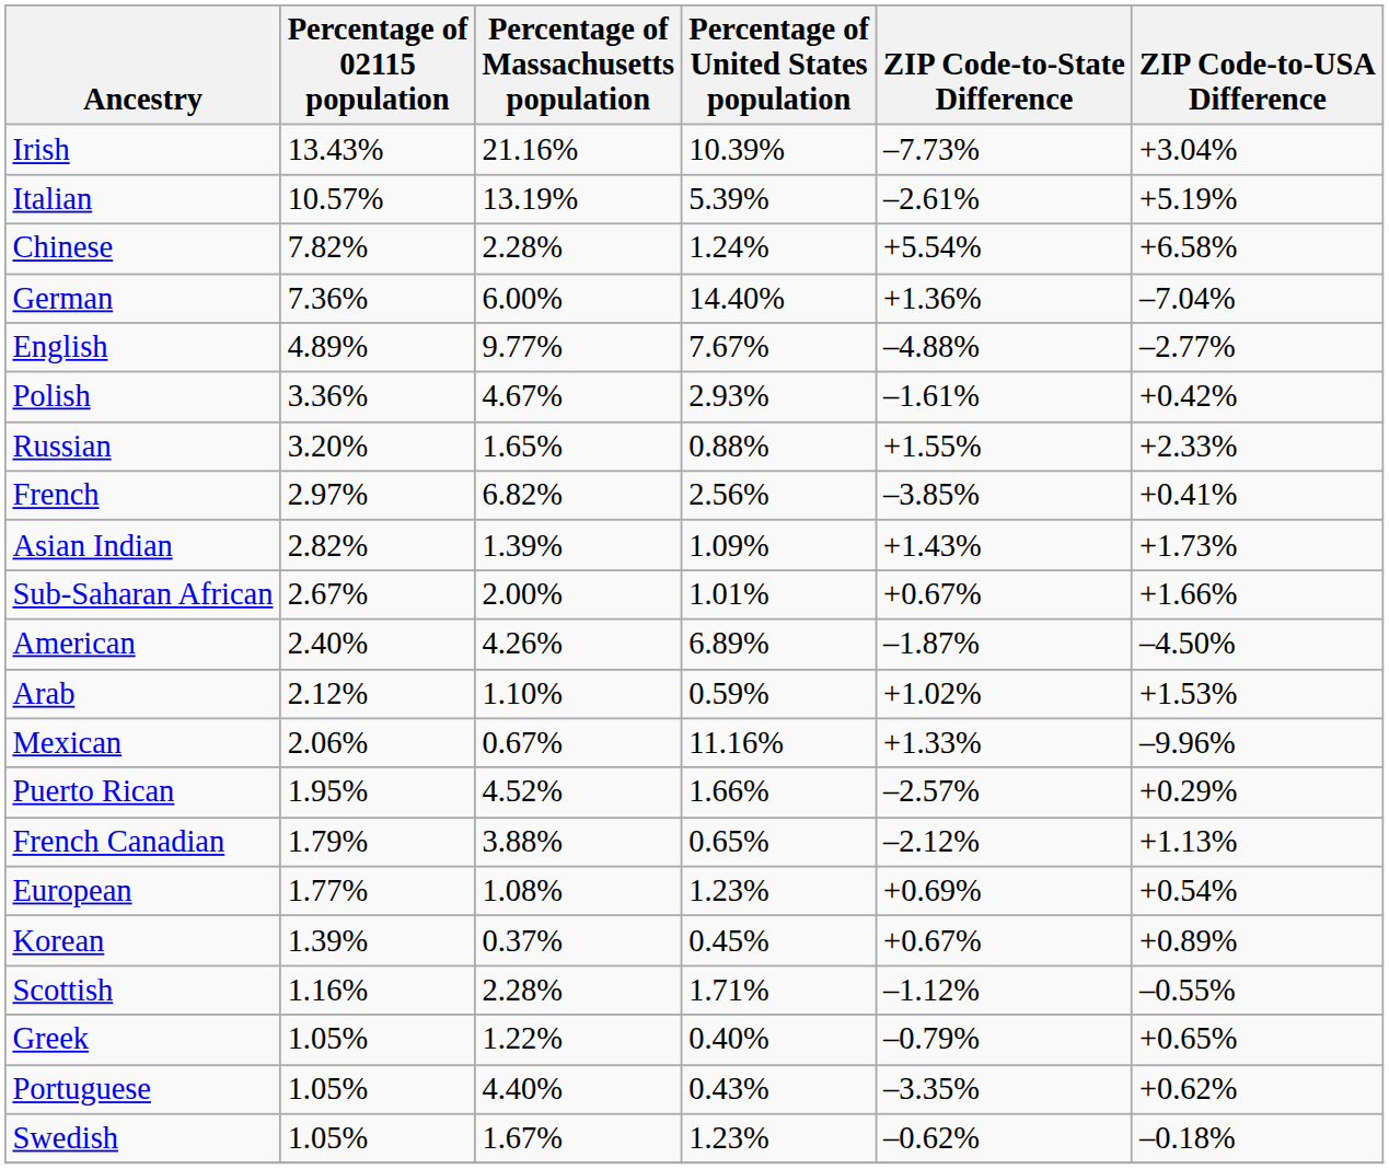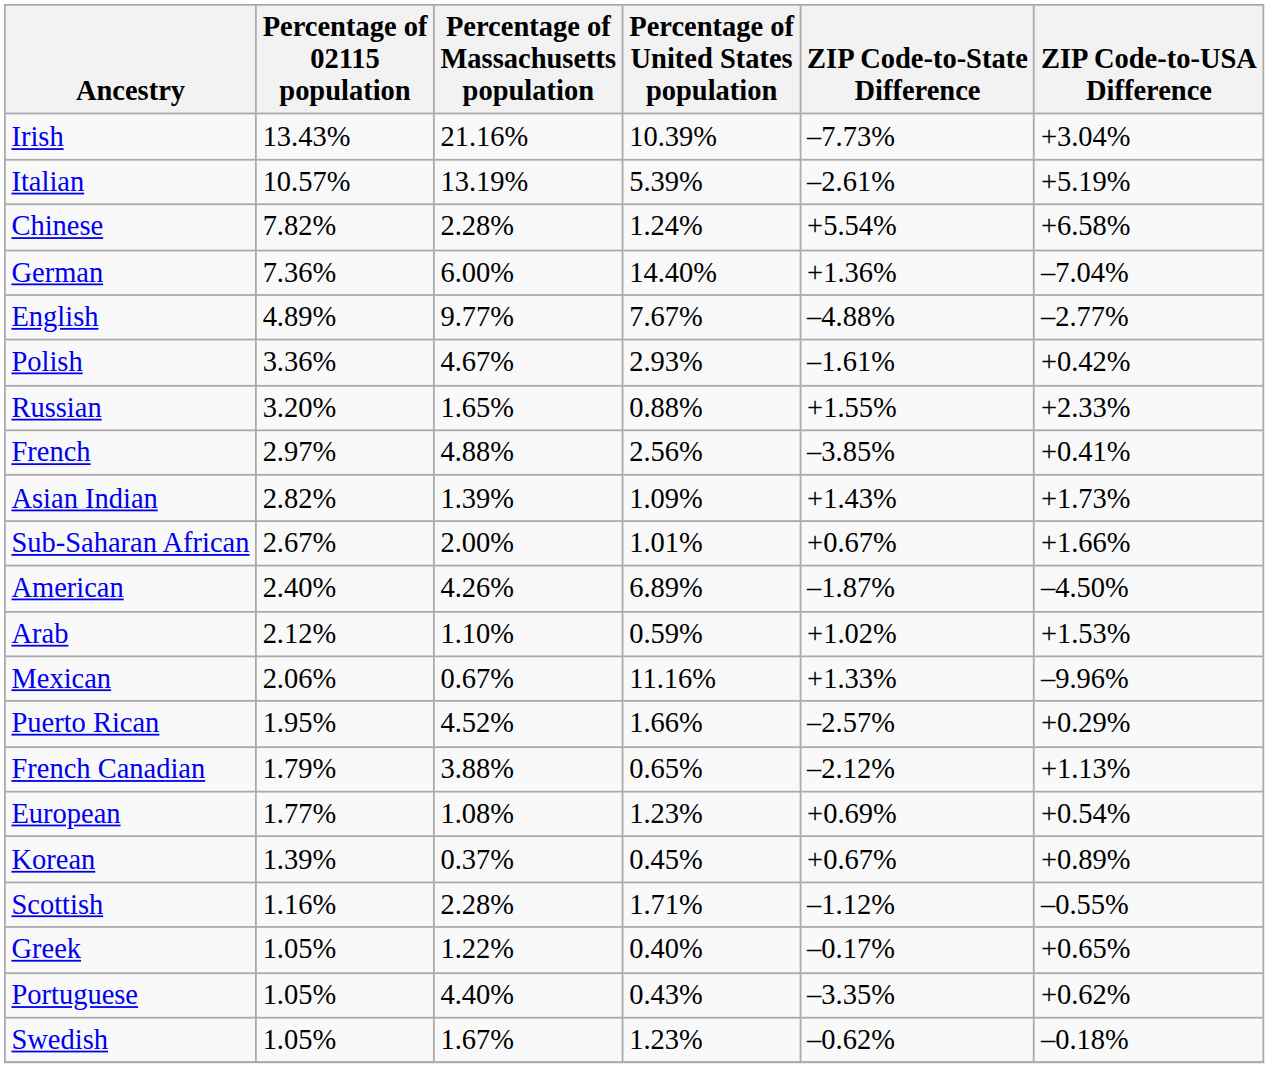 <table class="wikitable sortable">
 <tr valign=bottom>
 <th>Ancestry</th>
 <th>Percentage of<br>02115<br>population</th>
 <th>Percentage of<br>Massachusetts<br>population</th>
 <th>Percentage of<br>United States<br>population</th>
 <th>ZIP Code-to-State<br>Difference</th>
 <th>ZIP Code-to-USA<br>Difference</th>
 </tr>
 <tr>
 <td><a href='#'>Irish</a></td>
 <td>13.43%</td>
 <td>21.16%</td>
 <td>10.39%</td>
 <td>–7.73%</td>
 <td>+3.04%</td>
 </tr>
 <tr>
 <td><a href='#'>Italian</a></td>
 <td>10.57%</td>
 <td>13.19%</td>
 <td>5.39%</td>
 <td>–2.61%</td>
 <td>+5.19%</td>
 </tr>
 <tr>
 <td><a href='#'>Chinese</a></td>
 <td>7.82%</td>
 <td>2.28%</td>
 <td>1.24%</td>
 <td>+5.54%</td>
 <td>+6.58%</td>
 </tr>
 <tr>
 <td><a href='#'>German</a></td>
 <td>7.36%</td>
 <td>6.00%</td>
 <td>14.40%</td>
 <td>+1.36%</td>
 <td>–7.04%</td>
 </tr>
 <tr>
 <td><a href='#'>English</a></td>
 <td>4.89%</td>
 <td>9.77%</td>
 <td>7.67%</td>
 <td>–4.88%</td>
 <td>–2.77%</td>
 </tr>
 <tr>
 <td><a href='#'>Polish</a></td>
 <td>3.36%</td>
 <td>4.67%</td>
 <td>2.93%</td>
 <td>–1.61%</td>
 <td>+0.42%</td>
 </tr>
 <tr>
 <td><a href='#'>Russian</a></td>
 <td>3.20%</td>
 <td>1.65%</td>
 <td>0.88%</td>
 <td>+1.55%</td>
 <td>+2.33%</td>
 </tr>
 <tr>
 <td><a href='#'>French</a></td>
 <td>2.97%</td>
-<td>6.82%</td>
+<td>4.88%</td>
 <td>2.56%</td>
 <td>–3.85%</td>
 <td>+0.41%</td>
 </tr>
 <tr>
 <td><a href='#'>Asian Indian</a></td>
 <td>2.82%</td>
 <td>1.39%</td>
 <td>1.09%</td>
 <td>+1.43%</td>
 <td>+1.73%</td>
 </tr>
 <tr>
 <td><a href='#'>Sub-Saharan African</a></td>
 <td>2.67%</td>
 <td>2.00%</td>
 <td>1.01%</td>
 <td>+0.67%</td>
 <td>+1.66%</td>
 </tr>
 <tr>
 <td><a href='#'>American</a></td>
 <td>2.40%</td>
 <td>4.26%</td>
 <td>6.89%</td>
 <td>–1.87%</td>
 <td>–4.50%</td>
 </tr>
 <tr>
 <td><a href='#'>Arab</a></td>
 <td>2.12%</td>
 <td>1.10%</td>
 <td>0.59%</td>
 <td>+1.02%</td>
 <td>+1.53%</td>
 </tr>
 <tr>
 <td><a href='#'>Mexican</a></td>
 <td>2.06%</td>
 <td>0.67%</td>
 <td>11.16%</td>
 <td>+1.33%</td>
 <td>–9.96%</td>
 </tr>
 <tr>
 <td><a href='#'>Puerto Rican</a></td>
 <td>1.95%</td>
 <td>4.52%</td>
 <td>1.66%</td>
 <td>–2.57%</td>
 <td>+0.29%</td>
 </tr>
 <tr>
 <td><a href='#'>French Canadian</a></td>
 <td>1.79%</td>
 <td>3.88%</td>
 <td>0.65%</td>
 <td>–2.12%</td>
 <td>+1.13%</td>
 </tr>
 <tr>
 <td><a href='#'>European</a></td>
 <td>1.77%</td>
 <td>1.08%</td>
 <td>1.23%</td>
 <td>+0.69%</td>
 <td>+0.54%</td>
 </tr>
 <tr>
 <td><a href='#'>Korean</a></td>
 <td>1.39%</td>
 <td>0.37%</td>
 <td>0.45%</td>
 <td>+0.67%</td>
 <td>+0.89%</td>
 </tr>
 <tr>
 <td><a href='#'>Scottish</a></td>
 <td>1.16%</td>
 <td>2.28%</td>
 <td>1.71%</td>
 <td>–1.12%</td>
 <td>–0.55%</td>
 </tr>
 <tr>
 <td><a href='#'>Greek</a></td>
 <td>1.05%</td>
 <td>1.22%</td>
 <td>0.40%</td>
-<td>–0.79%</td>
+<td>–0.17%</td>
 <td>+0.65%</td>
 </tr>
 <tr>
 <td><a href='#'>Portuguese</a></td>
 <td>1.05%</td>
 <td>4.40%</td>
 <td>0.43%</td>
 <td>–3.35%</td>
 <td>+0.62%</td>
 </tr>
 <tr>
 <td><a href='#'>Swedish</a></td>
 <td>1.05%</td>
 <td>1.67%</td>
 <td>1.23%</td>
 <td>–0.62%</td>
 <td>–0.18%</td>
 </tr>
 <tr>
 </tr>
 </table>
